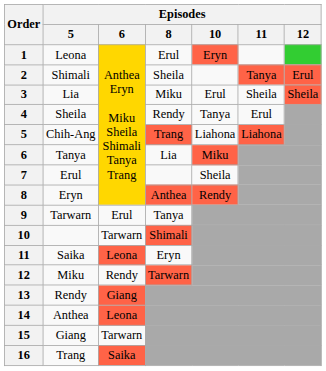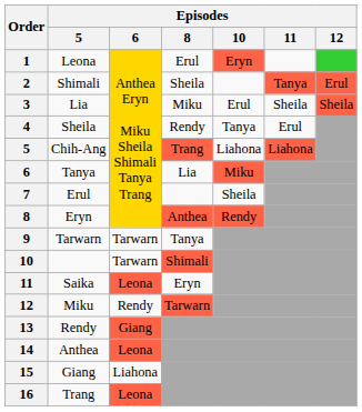 <table class="wikitable" style="text-align:center; font-size:92%">
 <tr>
 <th rowspan=2>Order</th>
 <th colspan="14">Episodes</th>
 </tr>
 <tr>
 <th>5</th>
 <th>6</th>
 <th>8</th>
 <th>10</th>
 <th>11</th>
 <th>12</th>
 </tr>
 <tr>
 <th>1</th>
 <td>Leona</td>
 <td rowspan=8 bgcolor="gold">Anthea<br>Eryn<br><br>Miku<br>Sheila<br>Shimali<br>Tanya<br>Trang</td>
 <td>Erul</td>
 <td bgcolor="tomato">Eryn</td>
 <td></td>
 <td bgcolor=limegreen></td>
 </tr>
 <tr>
 <th>2</th>
 <td>Shimali</td>
 <td>Sheila</td>
 <td></td>
 <td bgcolor="tomato">Tanya</td>
 <td bgcolor="tomato">Erul</td>
 </tr>
 <tr>
 <th>3</th>
 <td>Lia</td>
 <td>Miku</td>
 <td>Erul</td>
 <td>Sheila</td>
 <td bgcolor="tomato">Sheila</td>
 </tr>
 <tr>
 <th>4</th>
 <td>Sheila</td>
 <td>Rendy</td>
 <td>Tanya</td>
 <td>Erul</td>
 <td colspan="16" style="background:darkgrey;"></td>
 </tr>
 <tr>
 <th>5</th>
 <td>Chih-Ang</td>
 <td bgcolor="tomato">Trang</td>
 <td>Liahona</td>
 <td bgcolor="tomato">Liahona</td>
 <td colspan="16" style="background:darkgrey;"></td>
 </tr>
 <tr>
 <th>6</th>
 <td>Tanya</td>
 <td>Lia</td>
 <td bgcolor="tomato">Miku</td>
 <td colspan="16" style="background:darkgrey;"></td>
 </tr>
 <tr>
 <th>7</th>
 <td>Erul</td>
 <td></td>
 <td>Sheila</td>
 <td colspan="16" style="background:darkgrey;"></td>
 </tr>
 <tr>
 <th>8</th>
 <td>Eryn</td>
 <td bgcolor="tomato">Anthea</td>
 <td bgcolor="tomato">Rendy</td>
 <td colspan="16" style="background:darkgrey;"></td>
 </tr>
 <tr>
 <th>9</th>
 <td>Tarwarn</td>
-<td>Erul</td>
+<td>Tarwarn</td>
 <td>Tanya</td>
 <td colspan="16" style="background:darkgrey;"></td>
 </tr>
 <tr>
 <th>10</th>
 <td></td>
 <td>Tarwarn</td>
 <td bgcolor="tomato">Shimali</td>
 <td colspan="16" style="background:darkgrey;"></td>
 </tr>
 <tr>
 <th>11</th>
 <td>Saika</td>
 <td bgcolor="tomato">Leona</td>
 <td>Eryn</td>
 <td colspan="16" style="background:darkgrey;"></td>
 </tr>
 <tr>
 <th>12</th>
 <td>Miku</td>
 <td>Rendy</td>
 <td bgcolor="tomato">Tarwarn</td>
 <td colspan="16" style="background:darkgrey;"></td>
 </tr>
 <tr>
 <th>13</th>
 <td>Rendy</td>
 <td bgcolor="tomato">Giang</td>
 <td colspan="16" style="background:darkgrey;"></td>
 </tr>
 <tr>
 <th>14</th>
 <td>Anthea</td>
 <td bgcolor="tomato">Leona</td>
 <td colspan="16" style="background:darkgrey;"></td>
 </tr>
 <tr>
 <th>15</th>
 <td>Giang</td>
-<td>Tarwarn</td>
+<td>Liahona</td>
 <td colspan="16" style="background:darkgrey;"></td>
 </tr>
 <tr>
 <th>16</th>
 <td>Trang</td>
-<td bgcolor="tomato">Saika</td>
+<td bgcolor="tomato">Leona</td>
 <td colspan="16" style="background:darkgrey;"></td>
 </tr>
 </table>
